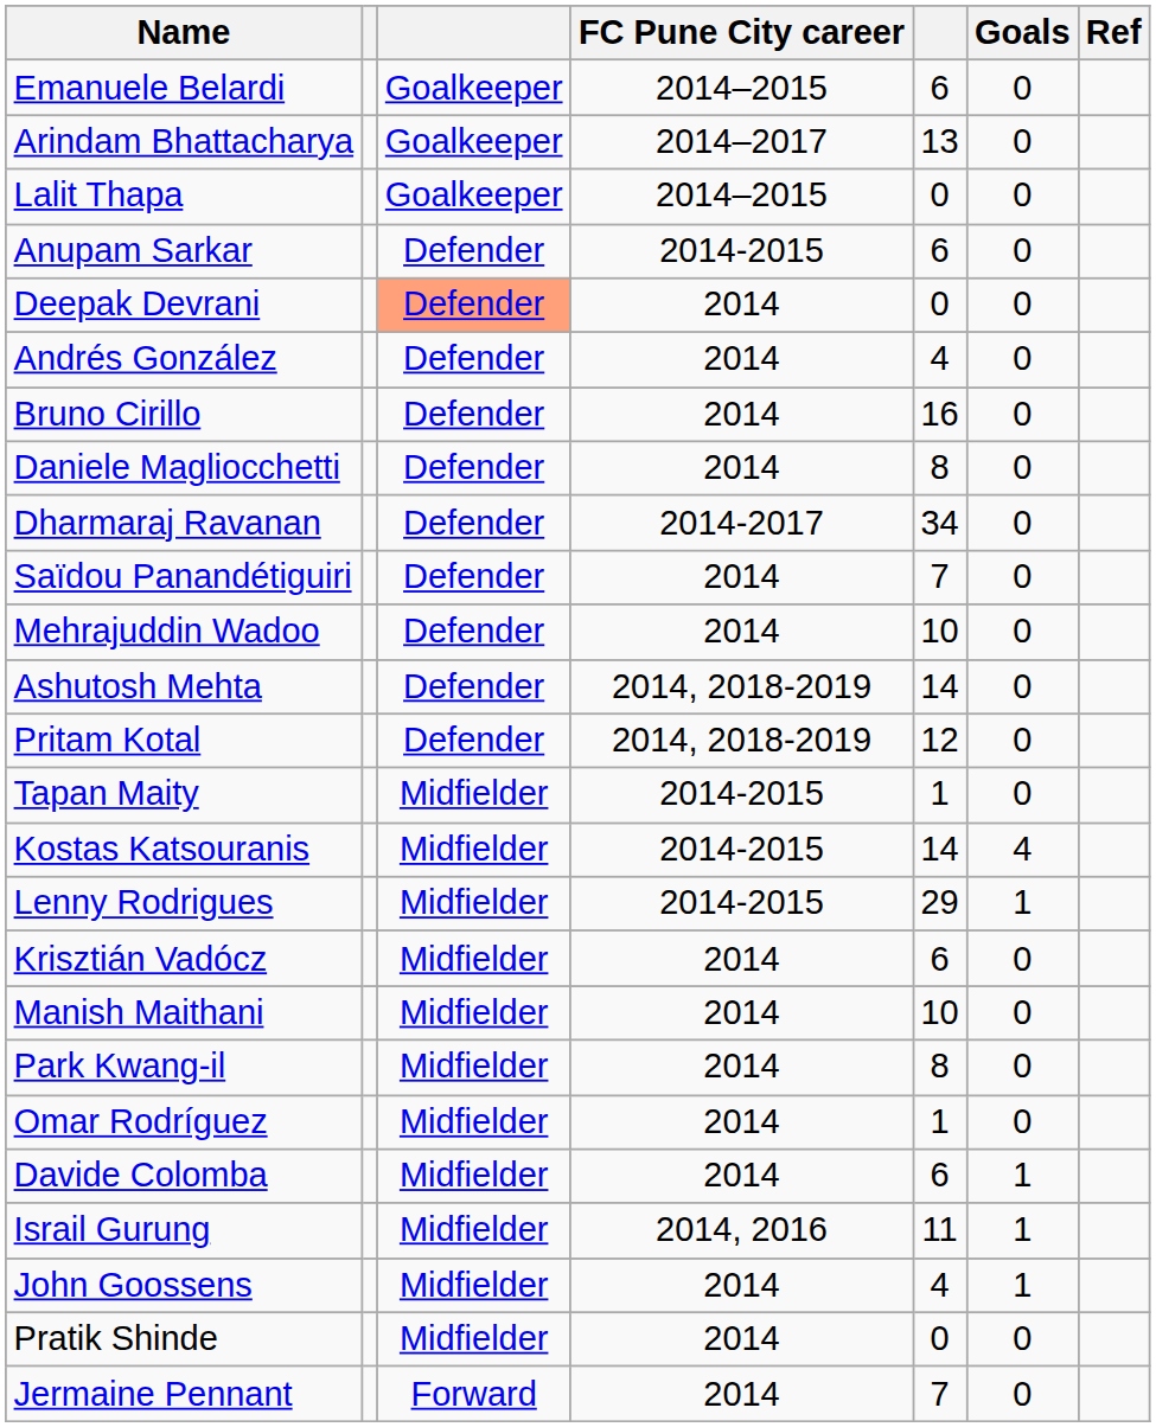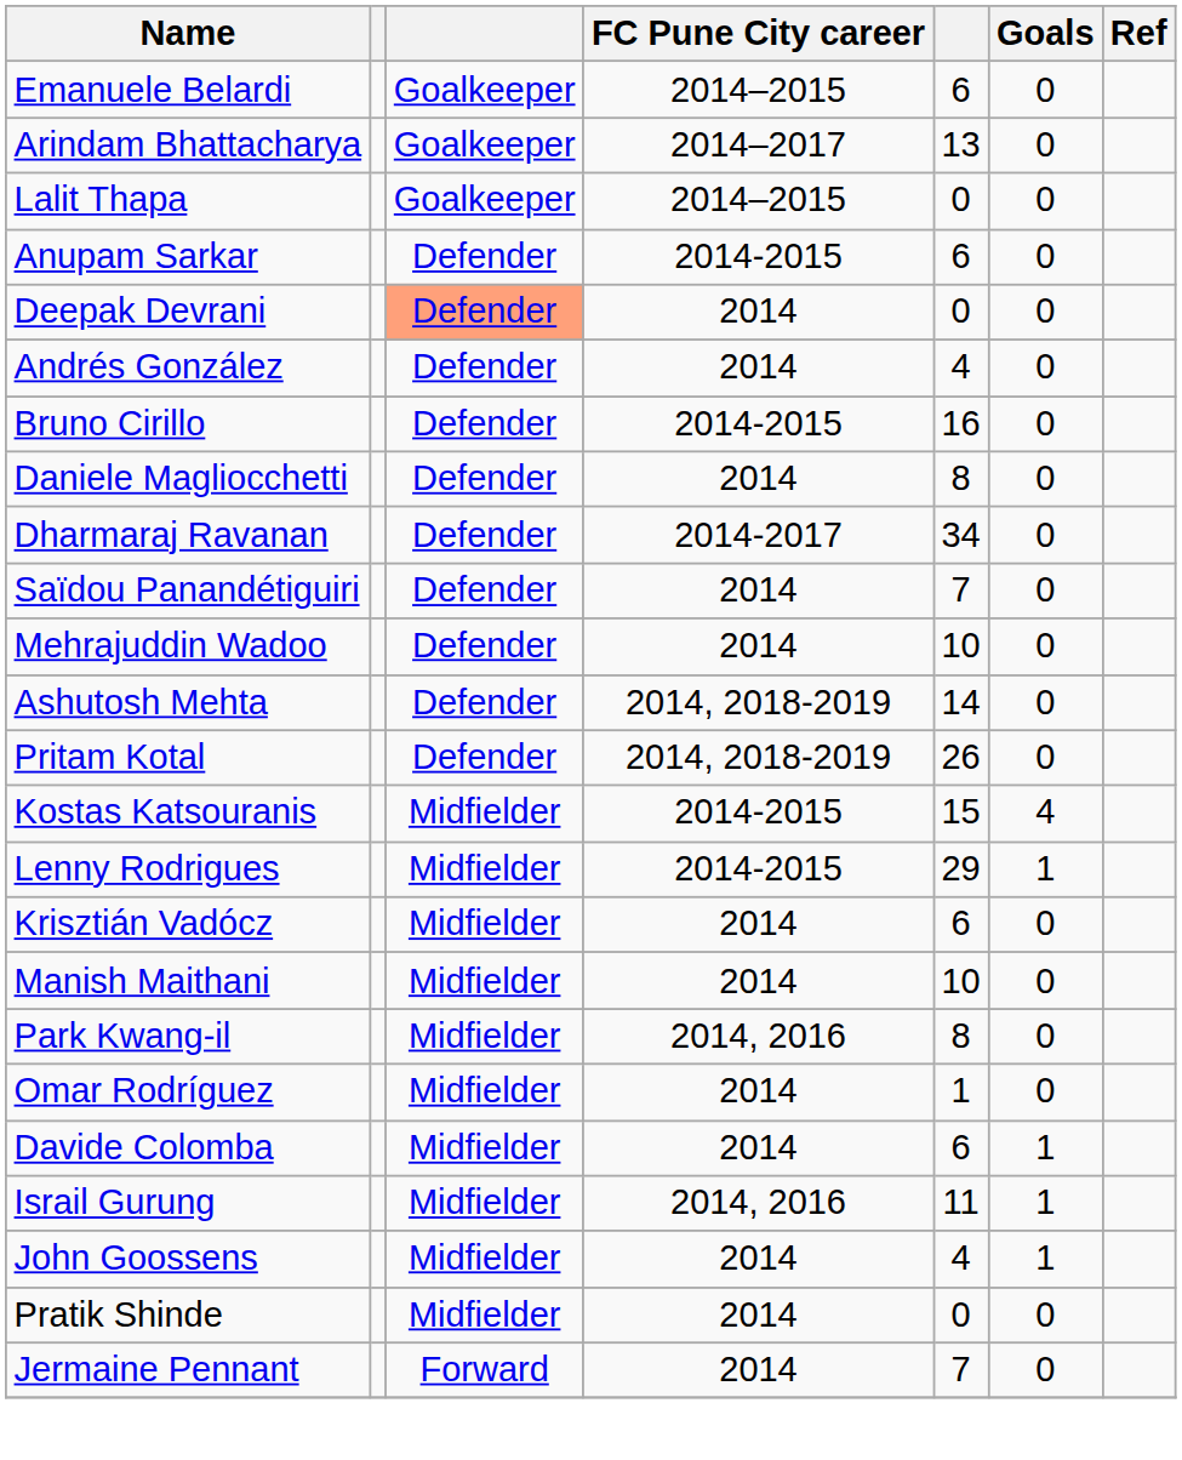 <table class="wikitable sortable" style="text-align:center;">
 <tr>
 <th>Name</th>
 <th></th>
 <th></th>
 <th>FC Pune City career</th>
 <th data-sort-type="number"></th>
 <th data-sort-type="number">Goals</th>
 <th class="unsortable">Ref</th>
 </tr>
 <tr>
 <td align="left"><a href='#'>Emanuele Belardi</a></td>
 <td></td>
 <td data-sort-value=3><a href='#'>Goalkeeper</a></td>
 <td>2014–2015</td>
 <td>6</td>
 <td>0</td>
 <td></td>
 </tr>
 <tr>
 <td align="left"><a href='#'>Arindam Bhattacharya</a></td>
 <td></td>
 <td data-sort-value=3><a href='#'>Goalkeeper</a></td>
 <td>2014–2017</td>
 <td>13</td>
 <td>0</td>
 <td></td>
 </tr>
 <tr>
 <td align="left"><a href='#'>Lalit Thapa</a></td>
 <td></td>
 <td data-sort-value=3><a href='#'>Goalkeeper</a></td>
 <td>2014–2015</td>
 <td>0</td>
 <td>0</td>
 <td></td>
 </tr>
 <tr>
 <td align="left"><a href='#'>Anupam Sarkar</a></td>
 <td></td>
 <td data-sort-value=3><a href='#'>Defender</a></td>
 <td>2014-2015</td>
 <td>6</td>
 <td>0</td>
 <td></td>
 </tr>
 <tr>
 <td align="left"><a href='#'>Deepak Devrani</a></td>
 <td></td>
 <td data-sort-value=3 style="background: lightsalmon;"><a href='#'>Defender</a></td>
 <td>2014</td>
 <td>0</td>
 <td>0</td>
 <td></td>
 </tr>
 <tr>
 <td align="left"><a href='#'>Andrés González</a></td>
 <td></td>
 <td data-sort-value=3><a href='#'>Defender</a></td>
 <td>2014</td>
 <td>4</td>
 <td>0</td>
 <td></td>
 </tr>
 <tr>
 <td align="left"><a href='#'>Bruno Cirillo</a></td>
 <td></td>
 <td data-sort-value=3><a href='#'>Defender</a></td>
-<td>2014</td>
+<td>2014-2015</td>
 <td>16</td>
 <td>0</td>
 <td></td>
 </tr>
 <tr>
 <td align="left"><a href='#'>Daniele Magliocchetti</a></td>
 <td></td>
 <td data-sort-value=3><a href='#'>Defender</a></td>
 <td>2014</td>
 <td>8</td>
 <td>0</td>
 <td></td>
 </tr>
 <tr>
 <td align="left"><a href='#'>Dharmaraj Ravanan</a></td>
 <td></td>
 <td data-sort-value=3><a href='#'>Defender</a></td>
 <td>2014-2017</td>
 <td>34</td>
 <td>0</td>
 <td></td>
 </tr>
 <tr>
 <td align="left"><a href='#'>Saïdou Panandétiguiri</a></td>
 <td></td>
 <td data-sort-value=3><a href='#'>Defender</a></td>
 <td>2014</td>
 <td>7</td>
 <td>0</td>
 <td></td>
 </tr>
 <tr>
 <td align="left"><a href='#'>Mehrajuddin Wadoo</a></td>
 <td></td>
 <td data-sort-value=3><a href='#'>Defender</a></td>
 <td>2014</td>
 <td>10</td>
 <td>0</td>
 <td></td>
 </tr>
 <tr>
 <td align="left"><a href='#'>Ashutosh Mehta</a></td>
 <td></td>
 <td data-sort-value=3><a href='#'>Defender</a></td>
 <td>2014, 2018-2019</td>
 <td>14</td>
 <td>0</td>
 <td></td>
 </tr>
 <tr>
 <td align="left"><a href='#'>Pritam Kotal</a></td>
 <td></td>
 <td data-sort-value=3><a href='#'>Defender</a></td>
 <td>2014, 2018-2019</td>
-<td>12</td>
-<td>0</td>
-<td></td>
-</tr>
-<tr>
-<td align="left"><a href='#'>Tapan Maity</a></td>
-<td></td>
-<td data-sort-value=3><a href='#'>Midfielder</a></td>
-<td>2014-2015</td>
-<td>1</td>
+<td>26</td>
 <td>0</td>
 <td></td>
 </tr>
 <tr>
 <td align="left"><a href='#'>Kostas Katsouranis</a></td>
 <td></td>
 <td data-sort-value=3><a href='#'>Midfielder</a></td>
 <td>2014-2015</td>
-<td>14</td>
+<td>15</td>
 <td>4</td>
 <td></td>
 </tr>
 <tr>
 <td align="left"><a href='#'>Lenny Rodrigues</a></td>
 <td></td>
 <td data-sort-value=3><a href='#'>Midfielder</a></td>
 <td>2014-2015</td>
 <td>29</td>
 <td>1</td>
 <td></td>
 </tr>
 <tr>
 <td align="left"><a href='#'>Krisztián Vadócz</a></td>
 <td></td>
 <td data-sort-value=3><a href='#'>Midfielder</a></td>
 <td>2014</td>
 <td>6</td>
 <td>0</td>
 <td></td>
 </tr>
 <tr>
 <td align="left"><a href='#'>Manish Maithani</a></td>
 <td></td>
 <td data-sort-value=3><a href='#'>Midfielder</a></td>
 <td>2014</td>
 <td>10</td>
 <td>0</td>
 <td></td>
 </tr>
 <tr>
 <td align="left"><a href='#'>Park Kwang-il</a></td>
 <td></td>
 <td data-sort-value=3><a href='#'>Midfielder</a></td>
-<td>2014</td>
+<td>2014, 2016</td>
 <td>8</td>
 <td>0</td>
 <td></td>
 </tr>
 <tr>
 <td align="left"><a href='#'>Omar Rodríguez</a></td>
 <td></td>
 <td data-sort-value=3><a href='#'>Midfielder</a></td>
 <td>2014</td>
 <td>1</td>
 <td>0</td>
 <td></td>
 </tr>
 <tr>
 <td align="left"><a href='#'>Davide Colomba</a></td>
 <td></td>
 <td data-sort-value=3><a href='#'>Midfielder</a></td>
 <td>2014</td>
 <td>6</td>
 <td>1</td>
 <td></td>
 </tr>
 <tr>
 <td align="left"><a href='#'>Israil Gurung</a></td>
 <td></td>
 <td data-sort-value=3><a href='#'>Midfielder</a></td>
 <td>2014, 2016</td>
 <td>11</td>
 <td>1</td>
 <td></td>
 </tr>
 <tr>
 <td align="left"><a href='#'>John Goossens</a></td>
 <td></td>
 <td data-sort-value=3><a href='#'>Midfielder</a></td>
 <td>2014</td>
 <td>4</td>
 <td>1</td>
 <td></td>
 </tr>
 <tr>
 <td align="left">Pratik Shinde</td>
 <td></td>
 <td data-sort-value=3><a href='#'>Midfielder</a></td>
 <td>2014</td>
 <td>0</td>
 <td>0</td>
 <td></td>
 </tr>
 <tr>
 <td align="left"><a href='#'>Jermaine Pennant</a></td>
 <td></td>
 <td data-sort-value=3><a href='#'>Forward</a></td>
 <td>2014</td>
 <td>7</td>
 <td>0</td>
 <td></td>
 </tr>
 <tr>
 </tr>
 </table>
